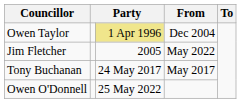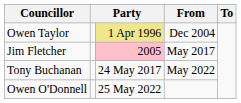 <table class=wikitable>
 <tr>
 <th>Councillor</th>
 <th colspan=2>Party</th>
 <th>From</th>
 <th>To</th>
 </tr>
 <tr>
 <td>Owen Taylor</td>
 <td></td>
 <td align=right style="background: khaki;">1 Apr 1996</td>
 <td align=right>Dec 2004</td>
 </tr>
 <tr>
 <td>Jim Fletcher</td>
 <td></td>
-<td align=right>2005</td>
-<td align=right>May 2022</td>
+<td align=right style="background: pink;">2005</td>
+<td align=right>May 2017</td>
 </tr>
 <tr>
 <td>Tony Buchanan</td>
 <td></td>
 <td align=right>24 May 2017</td>
-<td align=right>May 2017</td>
+<td align=right>May 2022</td>
 </tr>
 <tr>
 <td>Owen O'Donnell</td>
 <td></td>
 <td align=right>25 May 2022</td>
 <td align=right></td>
 </tr>
 </table>
